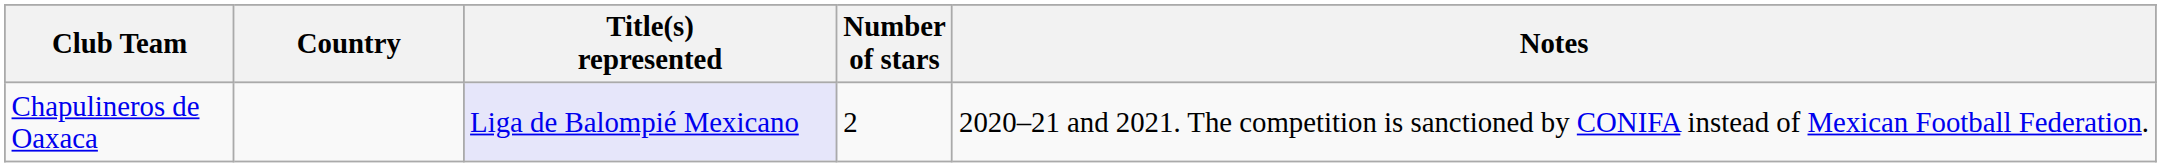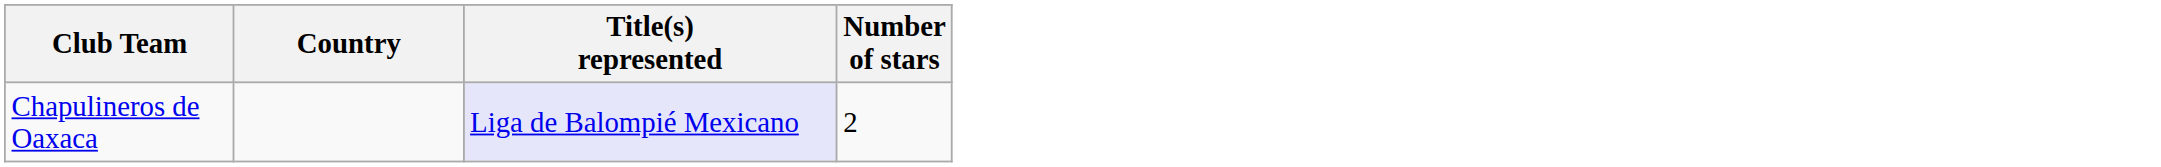 <table class="wikitable sortable">
 <tr>
 <th width=120>Club Team</th>
 <th width=120>Country</th>
 <th width=200>Title(s)<br>represented</th>
 <th>Number<br>of stars</th>
-<th class="unsortable">Notes</th>
 </tr>
 <tr>
 <td><a href='#'>Chapulineros de Oaxaca</a></td>
 <td></td>
 <td style="background: lavender;"><a href='#'>Liga de Balompié Mexicano</a></td>
 <td>2</td>
-<td>2020–21 and 2021. The competition is sanctioned by <a href='#'>CONIFA</a> instead of <a href='#'>Mexican Football Federation</a>.</td>
 </tr>
 </table>
